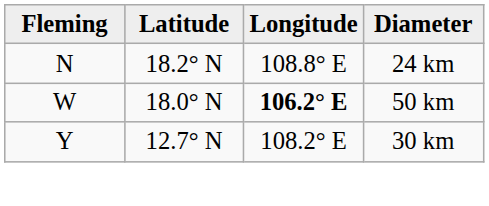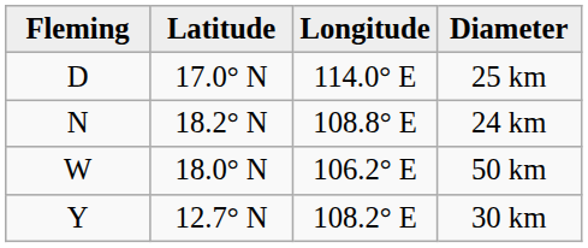 <table class="wikitable">
 <tr>
 <th width="25%" style="background:#eeeeee;">Fleming</th>
 <th width="25%" style="background:#eeeeee;">Latitude</th>
 <th width="25%" style="background:#eeeeee;">Longitude</th>
 <th width="25%" style="background:#eeeeee;">Diameter</th>
+</tr>
+<tr>
+<td align="center">D</td>
+<td align="center">17.0° N</td>
+<td align="center">114.0° E</td>
+<td align="center">25 km</td>
 </tr>
 <tr>
 <td align="center">N</td>
 <td align="center">18.2° N</td>
 <td align="center">108.8° E</td>
 <td align="center">24 km</td>
 </tr>
 <tr>
 <td align="center">W</td>
 <td align="center">18.0° N</td>
-<td align="center"><strong>106.2° E</strong></td>
+<td align="center">106.2° E</td>
 <td align="center">50 km</td>
 </tr>
 <tr>
 <td align="center">Y</td>
 <td align="center">12.7° N</td>
 <td align="center">108.2° E</td>
 <td align="center">30 km</td>
 </tr>
 </table>
